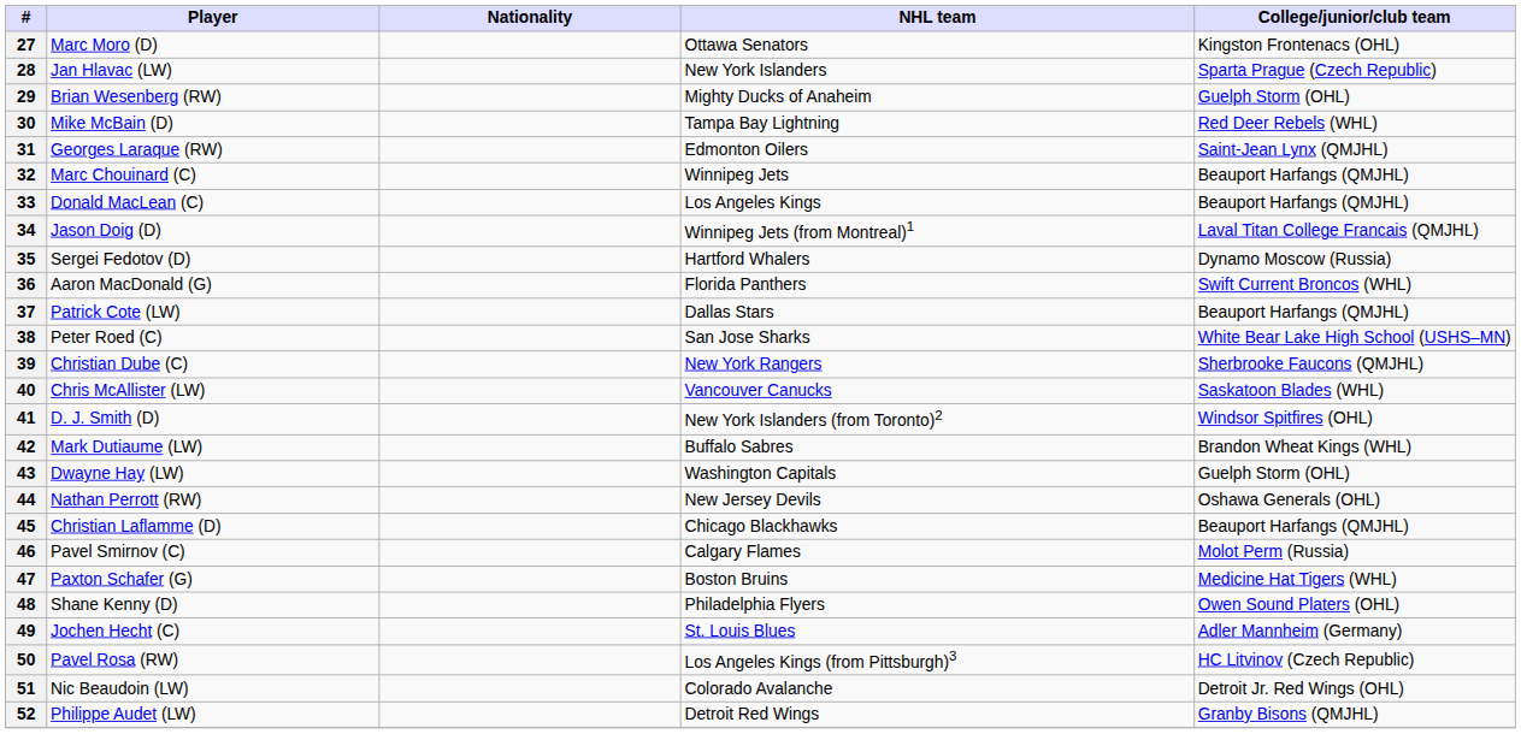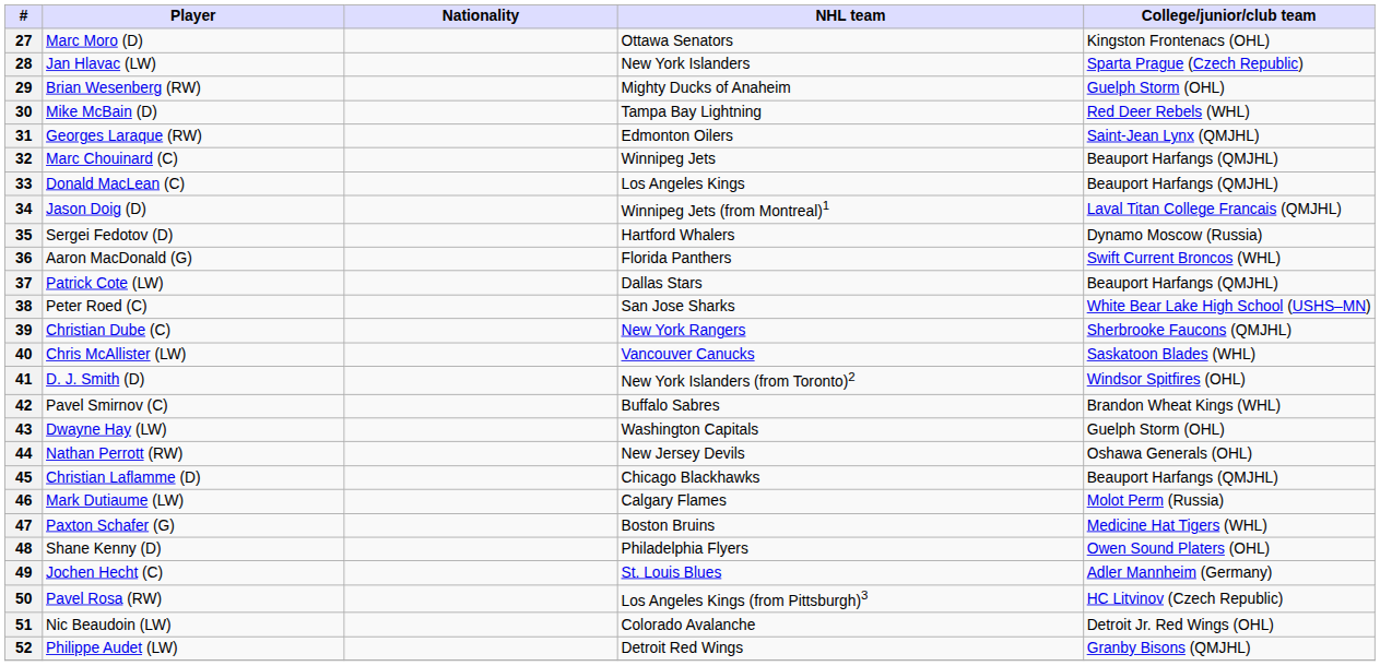 <table class="wikitable">
 <tr>
 <th style="background:#ddf; width:2.75%;">#</th>
 <th style="background:#ddf; width:22.0%;">Player</th>
 <th style="background:#ddf; width:20.0%;">Nationality</th>
 <th style="background:#ddf; width:34.0%;">NHL team</th>
 <th style="background:#ddf; width:100.0%;">College/junior/club team</th>
 </tr>
 <tr>
 <th>27</th>
 <td><a href='#'>Marc Moro</a> (D)</td>
 <td></td>
 <td>Ottawa Senators</td>
 <td>Kingston Frontenacs (OHL)</td>
 </tr>
 <tr>
 <th>28</th>
 <td><a href='#'>Jan Hlavac</a> (LW)</td>
 <td></td>
 <td>New York Islanders</td>
 <td><a href='#'>Sparta Prague</a> (<a href='#'>Czech Republic</a>)</td>
 </tr>
 <tr>
 <th>29</th>
 <td><a href='#'>Brian Wesenberg</a> (RW)</td>
 <td></td>
 <td>Mighty Ducks of Anaheim</td>
 <td><a href='#'>Guelph Storm</a> (OHL)</td>
 </tr>
 <tr>
 <th>30</th>
 <td><a href='#'>Mike McBain</a> (D)</td>
 <td></td>
 <td>Tampa Bay Lightning</td>
 <td><a href='#'>Red Deer Rebels</a> (WHL)</td>
 </tr>
 <tr>
 <th>31</th>
 <td><a href='#'>Georges Laraque</a> (RW)</td>
 <td></td>
 <td>Edmonton Oilers</td>
 <td><a href='#'>Saint-Jean Lynx</a> (QMJHL)</td>
 </tr>
 <tr>
 <th>32</th>
 <td><a href='#'>Marc Chouinard</a> (C)</td>
 <td></td>
 <td>Winnipeg Jets</td>
 <td>Beauport Harfangs (QMJHL)</td>
 </tr>
 <tr>
 <th>33</th>
 <td><a href='#'>Donald MacLean</a> (C)</td>
 <td></td>
 <td>Los Angeles Kings</td>
 <td>Beauport Harfangs (QMJHL)</td>
 </tr>
 <tr>
 <th>34</th>
 <td><a href='#'>Jason Doig</a> (D)</td>
 <td></td>
 <td>Winnipeg Jets (from Montreal)<sup>1</sup></td>
 <td><a href='#'>Laval Titan College Francais</a> (QMJHL)</td>
 </tr>
 <tr>
 <th>35</th>
 <td>Sergei Fedotov (D)</td>
 <td></td>
 <td>Hartford Whalers</td>
 <td>Dynamo Moscow (Russia)</td>
 </tr>
 <tr>
 <th>36</th>
 <td>Aaron MacDonald (G)</td>
 <td></td>
 <td>Florida Panthers</td>
 <td><a href='#'>Swift Current Broncos</a> (WHL)</td>
 </tr>
 <tr>
 <th>37</th>
 <td><a href='#'>Patrick Cote</a> (LW)</td>
 <td></td>
 <td>Dallas Stars</td>
 <td>Beauport Harfangs (QMJHL)</td>
 </tr>
 <tr>
 <th>38</th>
 <td>Peter Roed (C)</td>
 <td></td>
 <td>San Jose Sharks</td>
 <td><a href='#'>White Bear Lake High School</a> (<a href='#'>USHS–MN</a>)</td>
 </tr>
 <tr>
 <th>39</th>
 <td><a href='#'>Christian Dube</a> (C)</td>
 <td></td>
 <td><a href='#'>New York Rangers</a></td>
 <td><a href='#'>Sherbrooke Faucons</a> (QMJHL)</td>
 </tr>
 <tr>
 <th>40</th>
 <td><a href='#'>Chris McAllister</a> (LW)</td>
 <td></td>
 <td><a href='#'>Vancouver Canucks</a></td>
 <td><a href='#'>Saskatoon Blades</a> (WHL)</td>
 </tr>
 <tr>
 <th>41</th>
 <td><a href='#'>D. J. Smith</a> (D)</td>
 <td></td>
 <td>New York Islanders (from Toronto)<sup>2</sup></td>
 <td><a href='#'>Windsor Spitfires</a> (OHL)</td>
 </tr>
 <tr>
 <th>42</th>
-<td><a href='#'>Mark Dutiaume</a> (LW)</td>
+<td>Pavel Smirnov (C)</td>
 <td></td>
 <td>Buffalo Sabres</td>
 <td>Brandon Wheat Kings (WHL)</td>
 </tr>
 <tr>
 <th>43</th>
 <td><a href='#'>Dwayne Hay</a> (LW)</td>
 <td></td>
 <td>Washington Capitals</td>
 <td>Guelph Storm (OHL)</td>
 </tr>
 <tr>
 <th>44</th>
 <td><a href='#'>Nathan Perrott</a> (RW)</td>
 <td></td>
 <td>New Jersey Devils</td>
 <td>Oshawa Generals (OHL)</td>
 </tr>
 <tr>
 <th>45</th>
 <td><a href='#'>Christian Laflamme</a> (D)</td>
 <td></td>
 <td>Chicago Blackhawks</td>
 <td>Beauport Harfangs (QMJHL)</td>
 </tr>
 <tr>
 <th>46</th>
-<td>Pavel Smirnov (C)</td>
+<td><a href='#'>Mark Dutiaume</a> (LW)</td>
 <td></td>
 <td>Calgary Flames</td>
 <td><a href='#'>Molot Perm</a> (Russia)</td>
 </tr>
 <tr>
 <th>47</th>
 <td><a href='#'>Paxton Schafer</a> (G)</td>
 <td></td>
 <td>Boston Bruins</td>
 <td><a href='#'>Medicine Hat Tigers</a> (WHL)</td>
 </tr>
 <tr>
 <th>48</th>
 <td>Shane Kenny (D)</td>
 <td></td>
 <td>Philadelphia Flyers</td>
 <td><a href='#'>Owen Sound Platers</a> (OHL)</td>
 </tr>
 <tr>
 <th>49</th>
 <td><a href='#'>Jochen Hecht</a> (C)</td>
 <td></td>
 <td><a href='#'>St. Louis Blues</a></td>
 <td><a href='#'>Adler Mannheim</a> (Germany)</td>
 </tr>
 <tr>
 <th>50</th>
 <td><a href='#'>Pavel Rosa</a> (RW)</td>
 <td></td>
 <td>Los Angeles Kings (from Pittsburgh)<sup>3</sup></td>
 <td><a href='#'>HC Litvinov</a> (Czech Republic)</td>
 </tr>
 <tr>
 <th>51</th>
 <td>Nic Beaudoin (LW)</td>
 <td></td>
 <td>Colorado Avalanche</td>
 <td>Detroit Jr. Red Wings (OHL)</td>
 </tr>
 <tr>
 <th>52</th>
 <td><a href='#'>Philippe Audet</a> (LW)</td>
 <td></td>
 <td>Detroit Red Wings</td>
 <td><a href='#'>Granby Bisons</a> (QMJHL)</td>
 </tr>
 <tr>
 </tr>
 </table>
